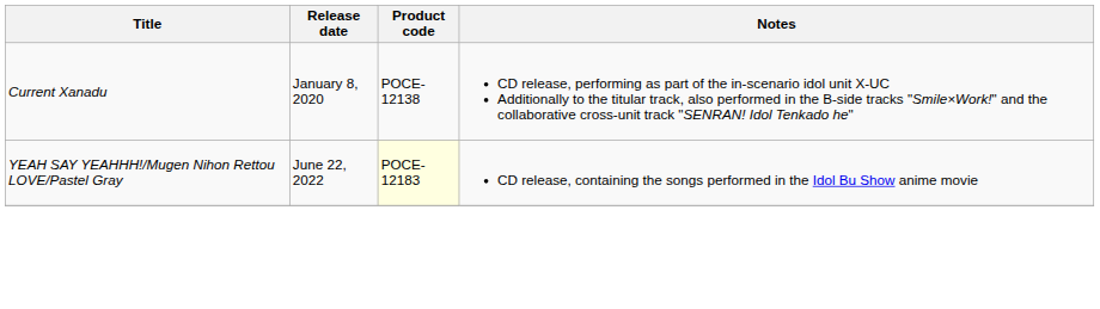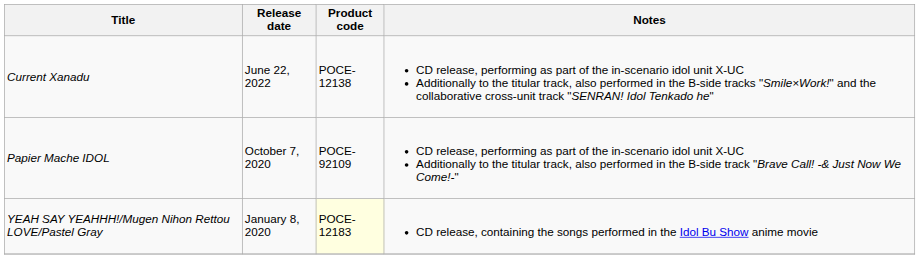 <table class="wikitable sortable">
 <tr>
 <th class="unsortable">Title</th>
 <th class="unsortable">Release date</th>
 <th class="unsortable">Product code</th>
 <th class="unsortable">Notes</th>
 </tr>
 <tr>
 <td><em>Current Xanadu</em><br></td>
-<td>January 8, 2020</td>
+<td>June 22, 2022</td>
 <td>POCE-12138</td>
 <td><br><ul><li>CD release, performing as part of the in-scenario idol unit X-UC</li><li>Additionally to the titular track, also performed in the B-side tracks "<em>Smile×Work!</em>" and the collaborative cross-unit track "<em>SENRAN! Idol Tenkado he</em>" </li></ul></td>
 </tr>
 <tr>
+<td><em>Papier Mache IDOL</em></td>
+<td>October 7, 2020</td>
+<td>POCE-92109</td>
+<td><br><ul><li>CD release, performing as part of the in-scenario idol unit X-UC</li><li>Additionally to the titular track, also performed in the B-side track "<em>Brave Call! -& Just Now We Come!-</em>"</li></ul></td>
+</tr>
+<tr>
 <td><em>YEAH SAY YEAHHH!/Mugen Nihon Rettou LOVE/Pastel Gray</em><br></td>
-<td>June 22, 2022</td>
+<td>January 8, 2020</td>
 <td style="background: lightyellow;">POCE-12183</td>
 <td><br><ul><li>CD release, containing the songs performed in the <a href='#'>Idol Bu Show</a> anime movie</li></ul></td>
 </tr>
 <tr>
 </tr>
 </table>
